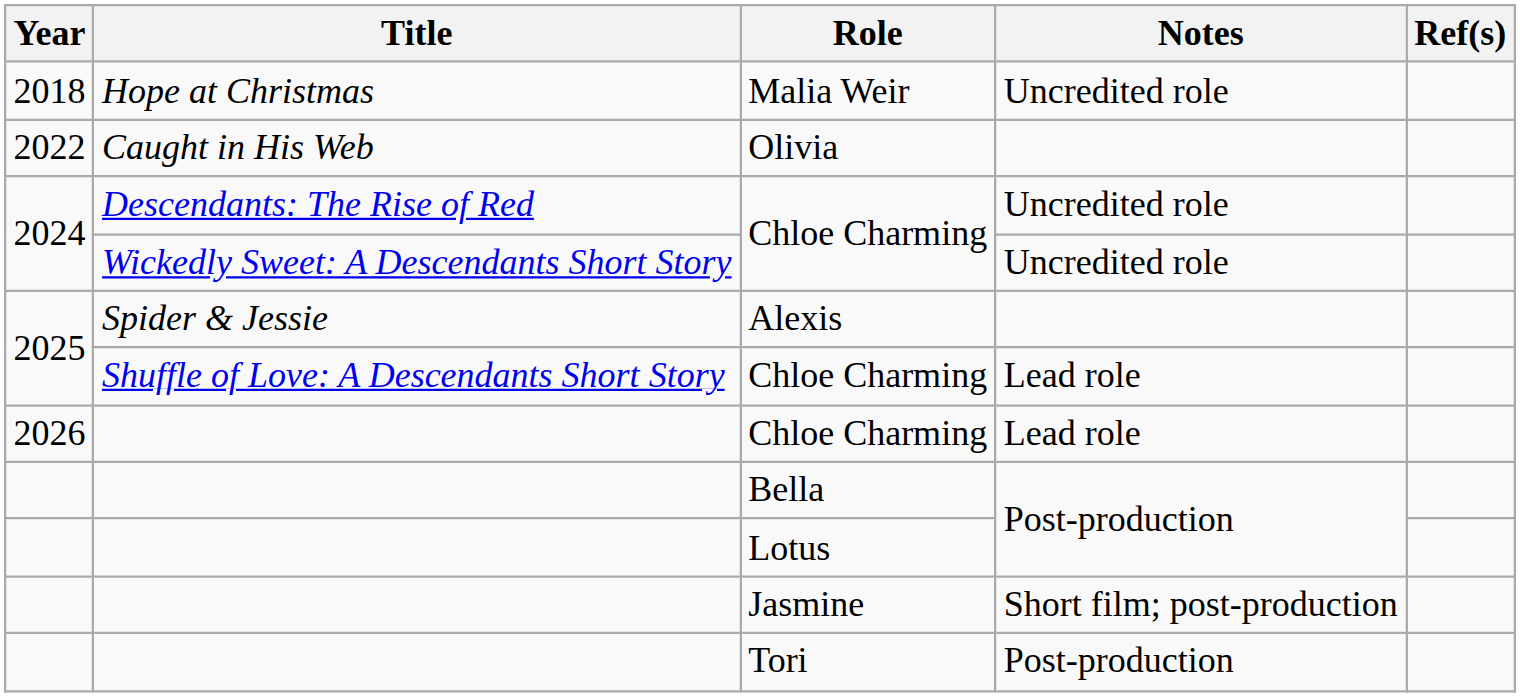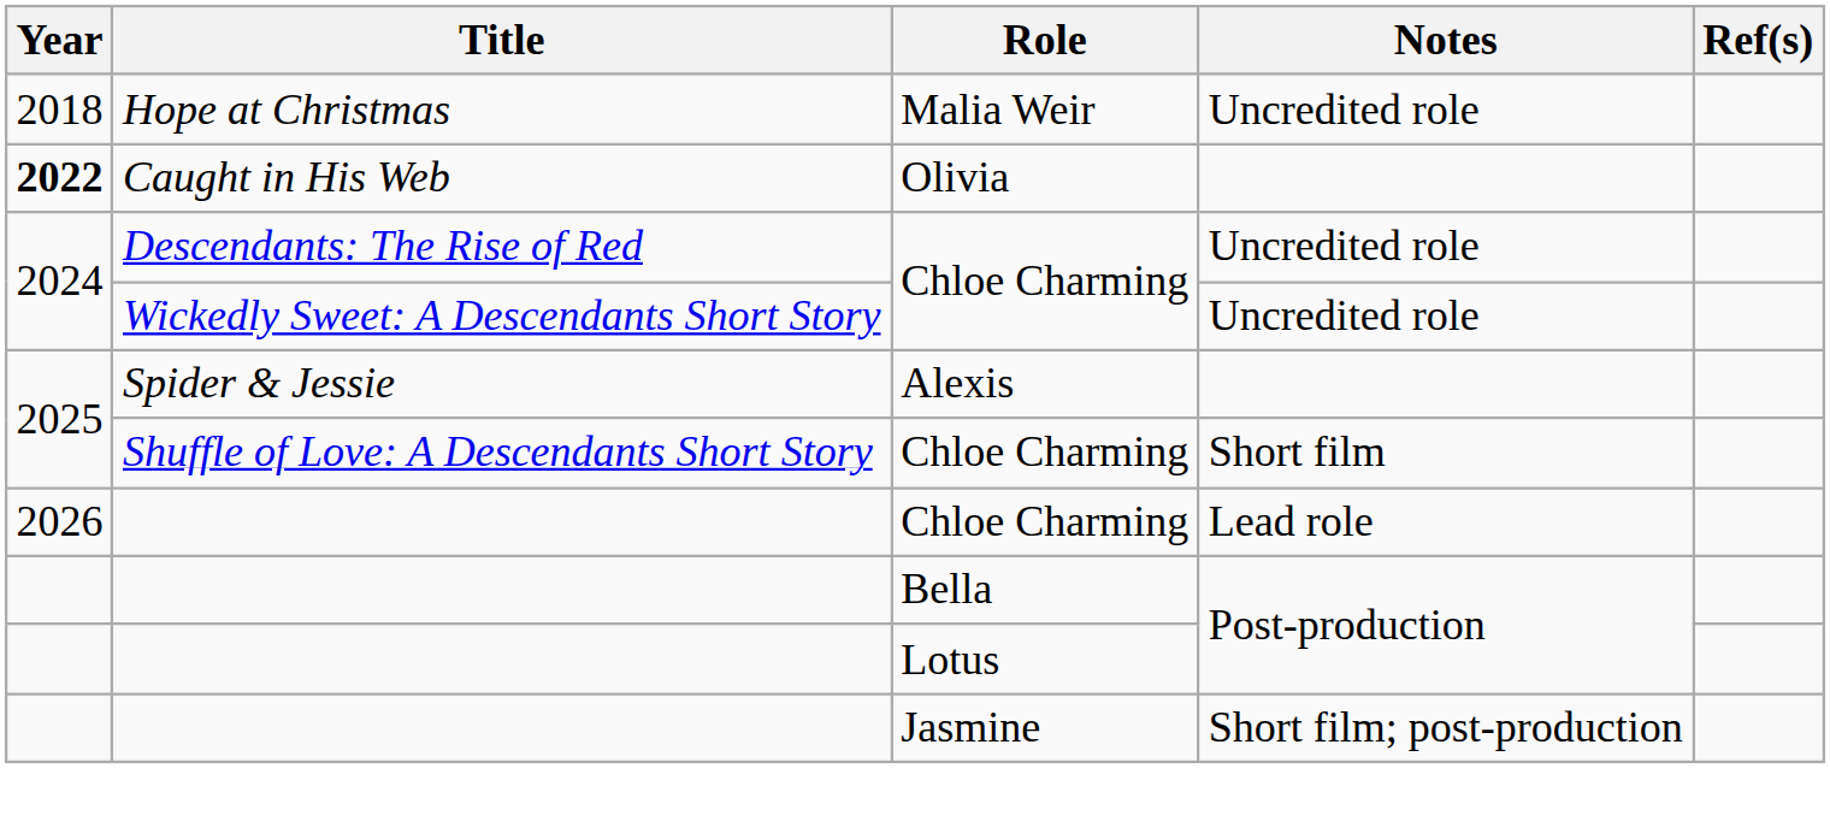 <table class="wikitable">
 <tr>
 <th>Year</th>
 <th>Title</th>
 <th>Role</th>
 <th>Notes</th>
 <th>Ref(s)</th>
 </tr>
 <tr>
 <td>2018</td>
 <td><em>Hope at Christmas</em></td>
 <td>Malia Weir</td>
 <td>Uncredited role</td>
 <td></td>
 </tr>
 <tr>
-<td>2022</td>
+<td><strong>2022</strong></td>
 <td><em>Caught in His Web</em></td>
 <td>Olivia</td>
 <td></td>
 <td></td>
 </tr>
 <tr>
 <td rowspan="2">2024</td>
 <td><em><a href='#'>Descendants: The Rise of Red</a></em></td>
 <td rowspan="2">Chloe Charming</td>
 <td>Uncredited role</td>
 <td></td>
 </tr>
 <tr>
 <td><em><a href='#'>Wickedly Sweet: A Descendants Short Story</a></em></td>
 <td>Uncredited role</td>
 <td></td>
 </tr>
 <tr>
 <td rowspan="2">2025</td>
 <td><em>Spider & Jessie</em></td>
 <td>Alexis</td>
 <td></td>
 <td></td>
 </tr>
 <tr>
 <td><em><a href='#'>Shuffle of Love: A Descendants Short Story</a></em></td>
 <td>Chloe Charming</td>
-<td>Lead role</td>
+<td>Short film</td>
 <td></td>
 </tr>
 <tr>
 <td>2026</td>
 <td></td>
 <td>Chloe Charming</td>
 <td>Lead role</td>
 <td></td>
 </tr>
 <tr>
 <td></td>
 <td></td>
 <td>Bella</td>
 <td rowspan="2">Post-production</td>
 <td></td>
 </tr>
 <tr>
 <td></td>
 <td></td>
 <td>Lotus</td>
 <td></td>
 </tr>
 <tr>
 <td></td>
 <td></td>
 <td>Jasmine</td>
 <td>Short film; post-production</td>
 <td></td>
 </tr>
-<tr>
-<td></td>
-<td></td>
-<td>Tori</td>
-<td>Post-production</td>
-<td></td>
-</tr>
 </table>
